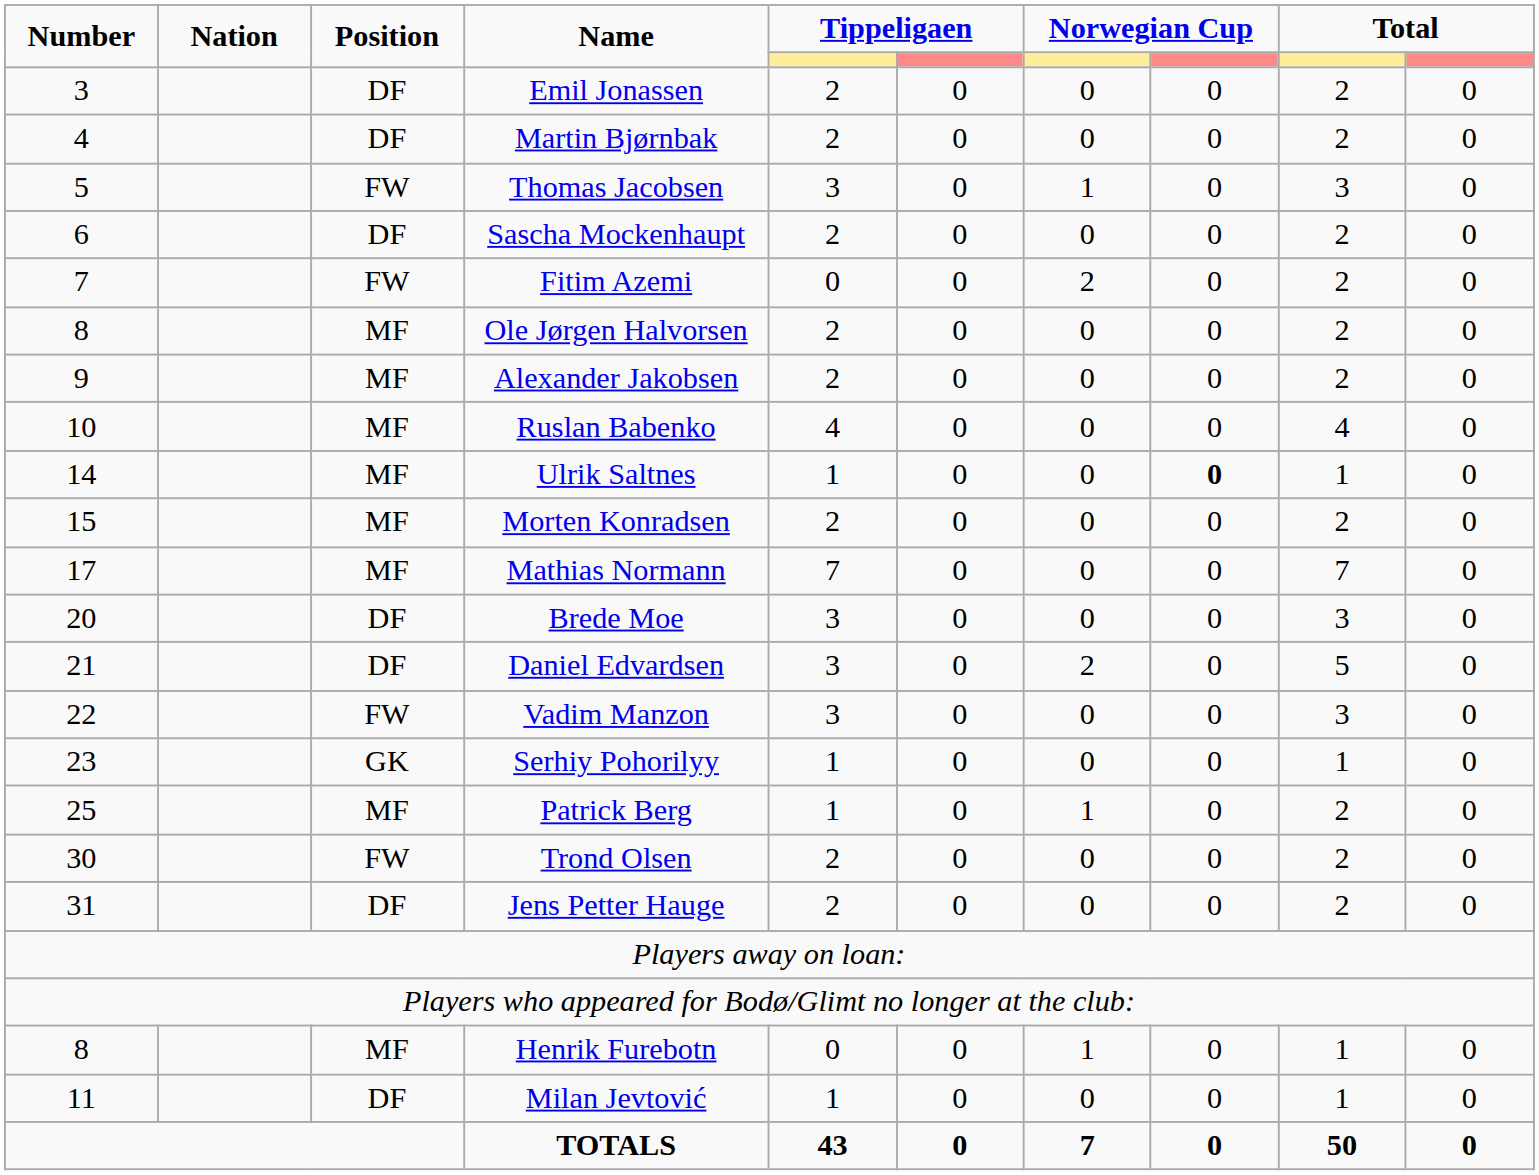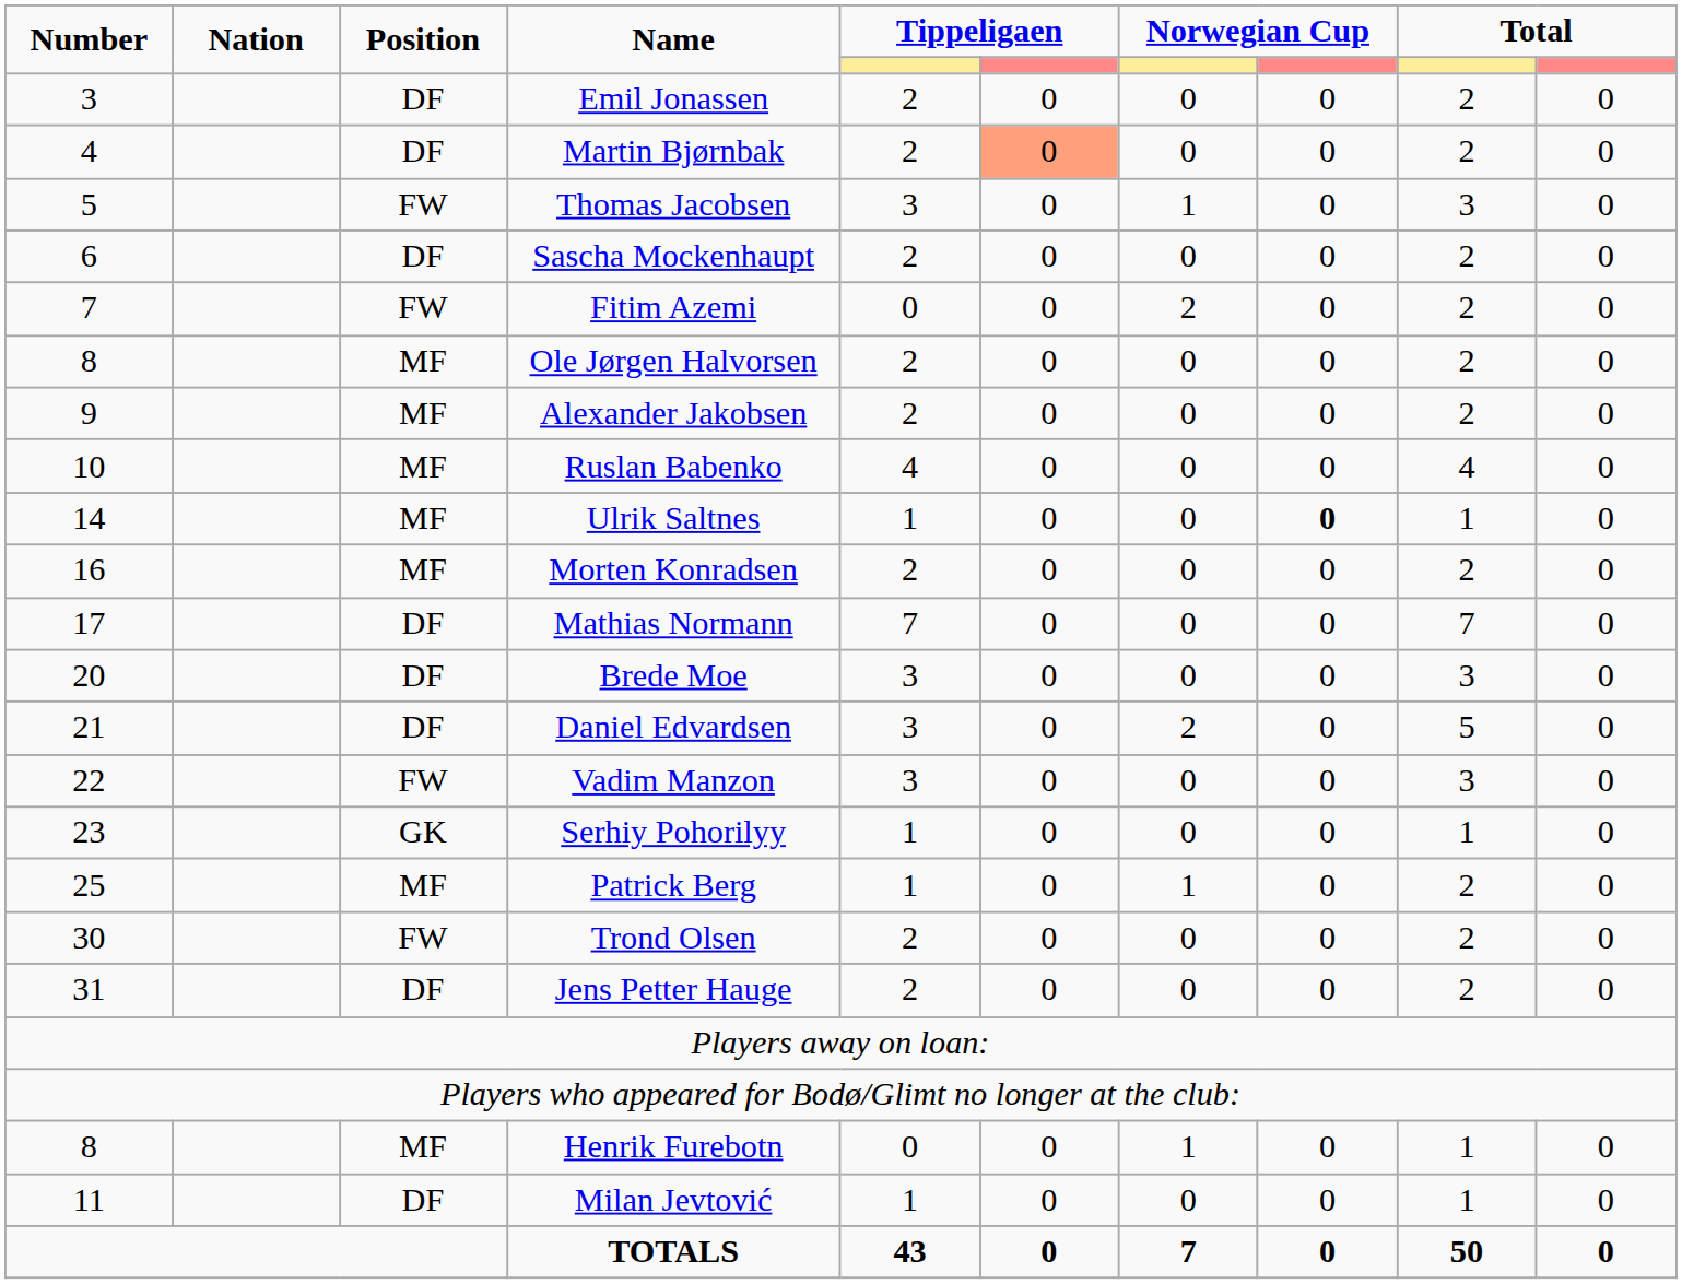 <table class="wikitable" style="font-size: 100%; text-align: center;">
 <tr>
 <td rowspan="2" width="10%" align="center"><strong>Number</strong></td>
 <td rowspan="2" width="10%" align="center"><strong>Nation</strong></td>
 <td rowspan="2" width="10%" align="center"><strong>Position</strong></td>
 <td rowspan="2" width="20%" align="center"><strong>Name</strong></td>
 <td colspan="2" align="center"><strong><a href='#'>Tippeligaen</a></strong></td>
 <td colspan="2" align="center"><strong><a href='#'>Norwegian Cup</a></strong></td>
 <td colspan="2" align="center"><strong>Total</strong></td>
 </tr>
 <tr>
 <th width=60 style="background: #FFEE99"></th>
 <th width=60 style="background: #FF8888"></th>
 <th width=60 style="background: #FFEE99"></th>
 <th width=60 style="background: #FF8888"></th>
 <th width=60 style="background: #FFEE99"></th>
 <th width=60 style="background: #FF8888"></th>
 </tr>
 <tr>
 <td>3</td>
 <td></td>
 <td>DF</td>
 <td><a href='#'>Emil Jonassen</a></td>
 <td>2</td>
 <td>0</td>
 <td>0</td>
 <td>0</td>
 <td>2</td>
 <td>0</td>
 </tr>
 <tr>
 <td>4</td>
 <td></td>
 <td>DF</td>
 <td><a href='#'>Martin Bjørnbak</a></td>
 <td>2</td>
-<td>0</td>
+<td style="background: lightsalmon;">0</td>
 <td>0</td>
 <td>0</td>
 <td>2</td>
 <td>0</td>
 </tr>
 <tr>
 <td>5</td>
 <td></td>
 <td>FW</td>
 <td><a href='#'>Thomas Jacobsen</a></td>
 <td>3</td>
 <td>0</td>
 <td>1</td>
 <td>0</td>
 <td>3</td>
 <td>0</td>
 </tr>
 <tr>
 <td>6</td>
 <td></td>
 <td>DF</td>
 <td><a href='#'>Sascha Mockenhaupt</a></td>
 <td>2</td>
 <td>0</td>
 <td>0</td>
 <td>0</td>
 <td>2</td>
 <td>0</td>
 </tr>
 <tr>
 <td>7</td>
 <td></td>
 <td>FW</td>
 <td><a href='#'>Fitim Azemi</a></td>
 <td>0</td>
 <td>0</td>
 <td>2</td>
 <td>0</td>
 <td>2</td>
 <td>0</td>
 </tr>
 <tr>
 <td>8</td>
 <td></td>
 <td>MF</td>
 <td><a href='#'>Ole Jørgen Halvorsen</a></td>
 <td>2</td>
 <td>0</td>
 <td>0</td>
 <td>0</td>
 <td>2</td>
 <td>0</td>
 </tr>
 <tr>
 <td>9</td>
 <td></td>
 <td>MF</td>
 <td><a href='#'>Alexander Jakobsen</a></td>
 <td>2</td>
 <td>0</td>
 <td>0</td>
 <td>0</td>
 <td>2</td>
 <td>0</td>
 </tr>
 <tr>
 <td>10</td>
 <td></td>
 <td>MF</td>
 <td><a href='#'>Ruslan Babenko</a></td>
 <td>4</td>
 <td>0</td>
 <td>0</td>
 <td>0</td>
 <td>4</td>
 <td>0</td>
 </tr>
 <tr>
 <td>14</td>
 <td></td>
 <td>MF</td>
 <td><a href='#'>Ulrik Saltnes</a></td>
 <td>1</td>
 <td>0</td>
 <td>0</td>
 <td><strong>0</strong></td>
 <td>1</td>
 <td>0</td>
 </tr>
 <tr>
-<td>15</td>
+<td>16</td>
 <td></td>
 <td>MF</td>
 <td><a href='#'>Morten Konradsen</a></td>
 <td>2</td>
 <td>0</td>
 <td>0</td>
 <td>0</td>
 <td>2</td>
 <td>0</td>
 </tr>
 <tr>
 <td>17</td>
 <td></td>
-<td>MF</td>
+<td>DF</td>
 <td><a href='#'>Mathias Normann</a></td>
 <td>7</td>
 <td>0</td>
 <td>0</td>
 <td>0</td>
 <td>7</td>
 <td>0</td>
 </tr>
 <tr>
 <td>20</td>
 <td></td>
 <td>DF</td>
 <td><a href='#'>Brede Moe</a></td>
 <td>3</td>
 <td>0</td>
 <td>0</td>
 <td>0</td>
 <td>3</td>
 <td>0</td>
 </tr>
 <tr>
 <td>21</td>
 <td></td>
 <td>DF</td>
 <td><a href='#'>Daniel Edvardsen</a></td>
 <td>3</td>
 <td>0</td>
 <td>2</td>
 <td>0</td>
 <td>5</td>
 <td>0</td>
 </tr>
 <tr>
 <td>22</td>
 <td></td>
 <td>FW</td>
 <td><a href='#'>Vadim Manzon</a></td>
 <td>3</td>
 <td>0</td>
 <td>0</td>
 <td>0</td>
 <td>3</td>
 <td>0</td>
 </tr>
 <tr>
 <td>23</td>
 <td></td>
 <td>GK</td>
 <td><a href='#'>Serhiy Pohorilyy</a></td>
 <td>1</td>
 <td>0</td>
 <td>0</td>
 <td>0</td>
 <td>1</td>
 <td>0</td>
 </tr>
 <tr>
 <td>25</td>
 <td></td>
 <td>MF</td>
 <td><a href='#'>Patrick Berg</a></td>
 <td>1</td>
 <td>0</td>
 <td>1</td>
 <td>0</td>
 <td>2</td>
 <td>0</td>
 </tr>
 <tr>
 <td>30</td>
 <td></td>
 <td>FW</td>
 <td><a href='#'>Trond Olsen</a></td>
 <td>2</td>
 <td>0</td>
 <td>0</td>
 <td>0</td>
 <td>2</td>
 <td>0</td>
 </tr>
 <tr>
 <td>31</td>
 <td></td>
 <td>DF</td>
 <td><a href='#'>Jens Petter Hauge</a></td>
 <td>2</td>
 <td>0</td>
 <td>0</td>
 <td>0</td>
 <td>2</td>
 <td>0</td>
 </tr>
 <tr>
 <td colspan="14"><em>Players away on loan:</em></td>
 </tr>
 <tr>
 <td colspan="14"><em>Players who appeared for Bodø/Glimt no longer at the club:</em></td>
 </tr>
 <tr>
 <td>8</td>
 <td></td>
 <td>MF</td>
 <td><a href='#'>Henrik Furebotn</a></td>
 <td>0</td>
 <td>0</td>
 <td>1</td>
 <td>0</td>
 <td>1</td>
 <td>0</td>
 </tr>
 <tr>
 <td>11</td>
 <td></td>
 <td>DF</td>
 <td><a href='#'>Milan Jevtović</a></td>
 <td>1</td>
 <td>0</td>
 <td>0</td>
 <td>0</td>
 <td>1</td>
 <td>0</td>
 </tr>
 <tr>
 <td colspan="3"></td>
 <td><strong>TOTALS</strong></td>
 <td><strong>43</strong></td>
 <td><strong>0</strong></td>
 <td><strong>7</strong></td>
 <td><strong>0</strong></td>
 <td><strong>50</strong></td>
 <td><strong>0</strong></td>
 </tr>
 </table>
